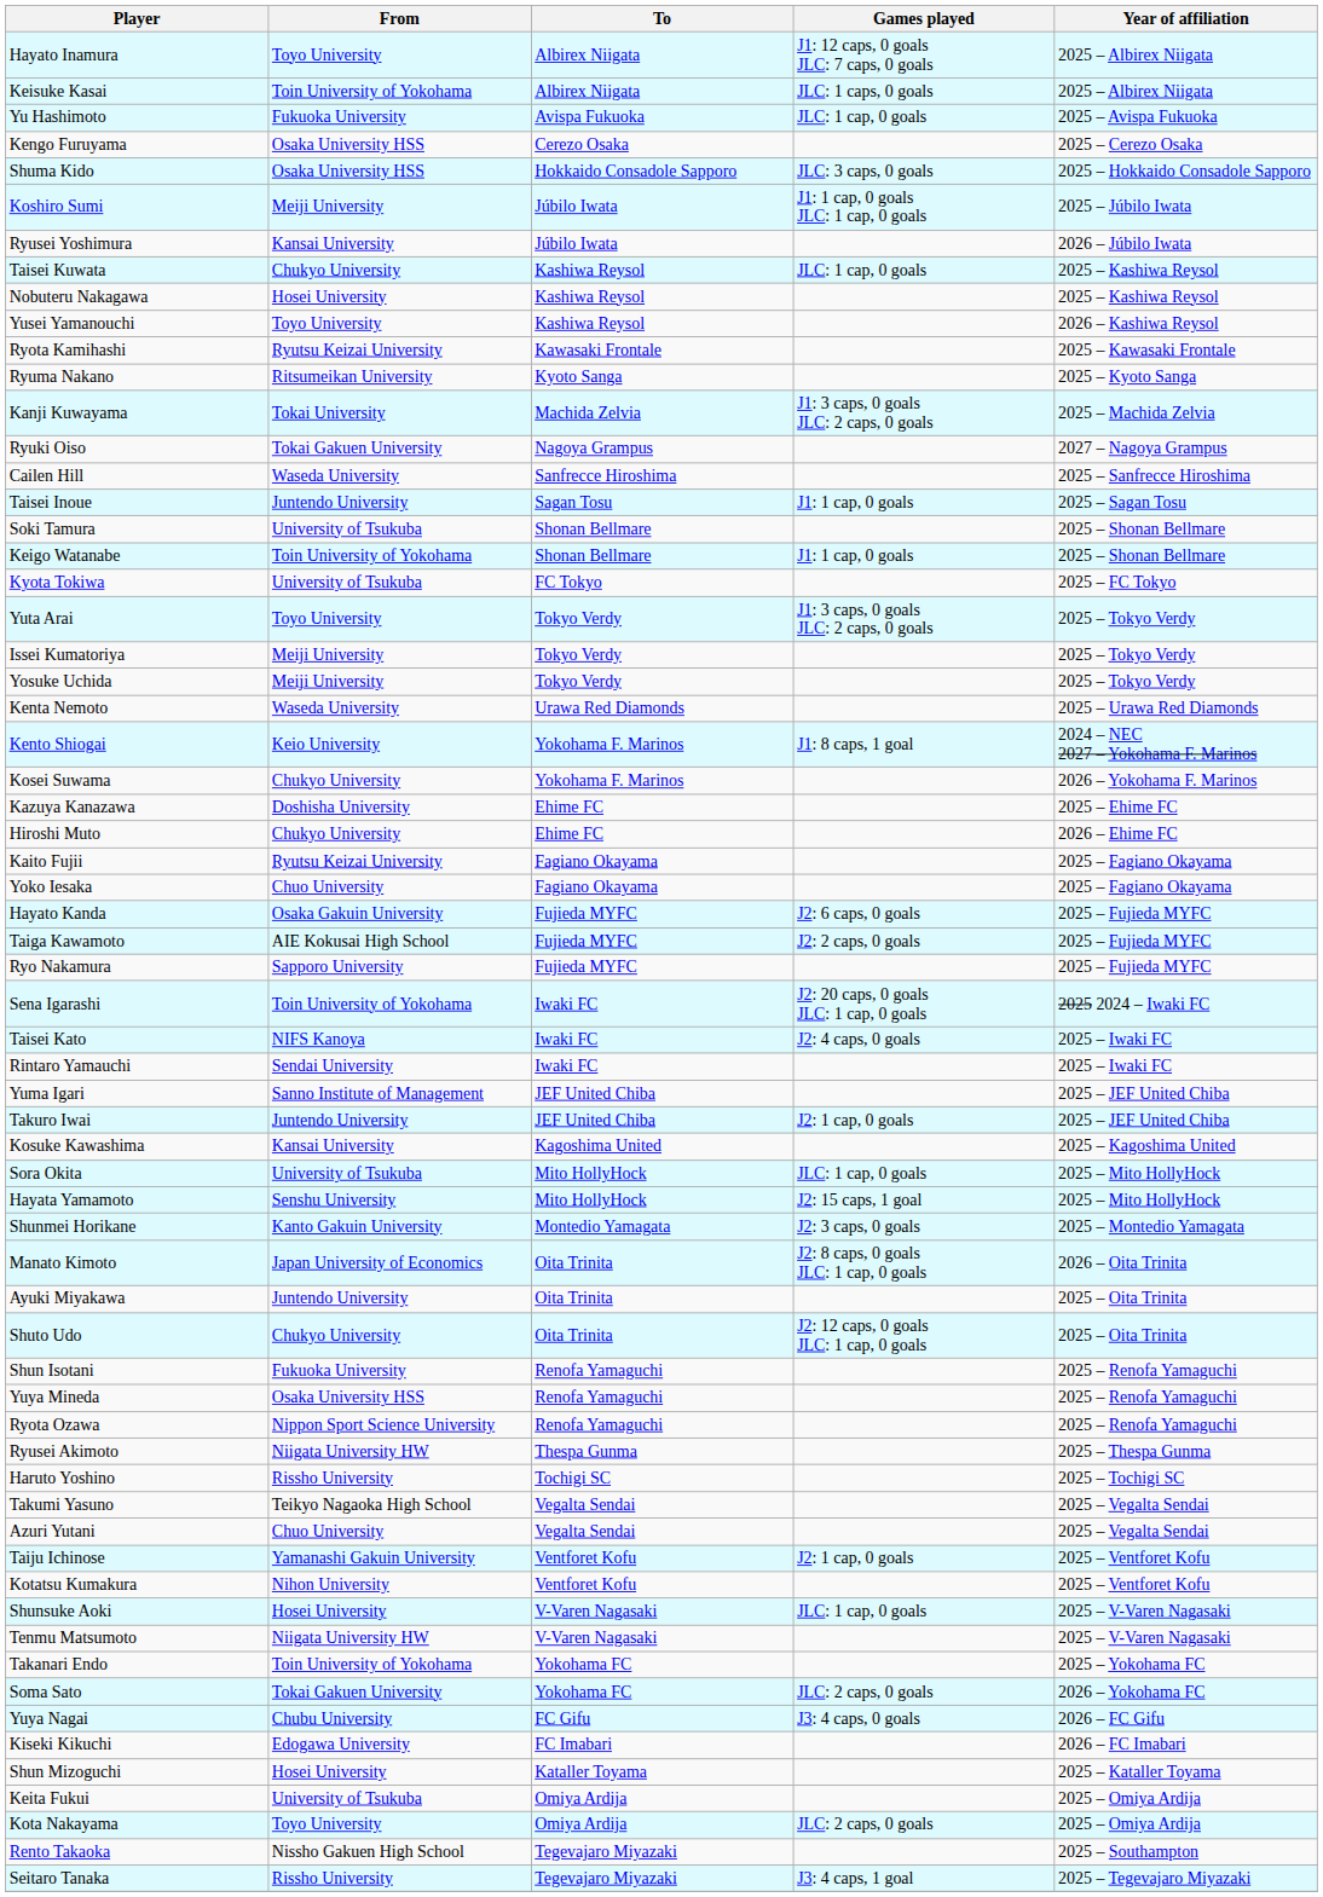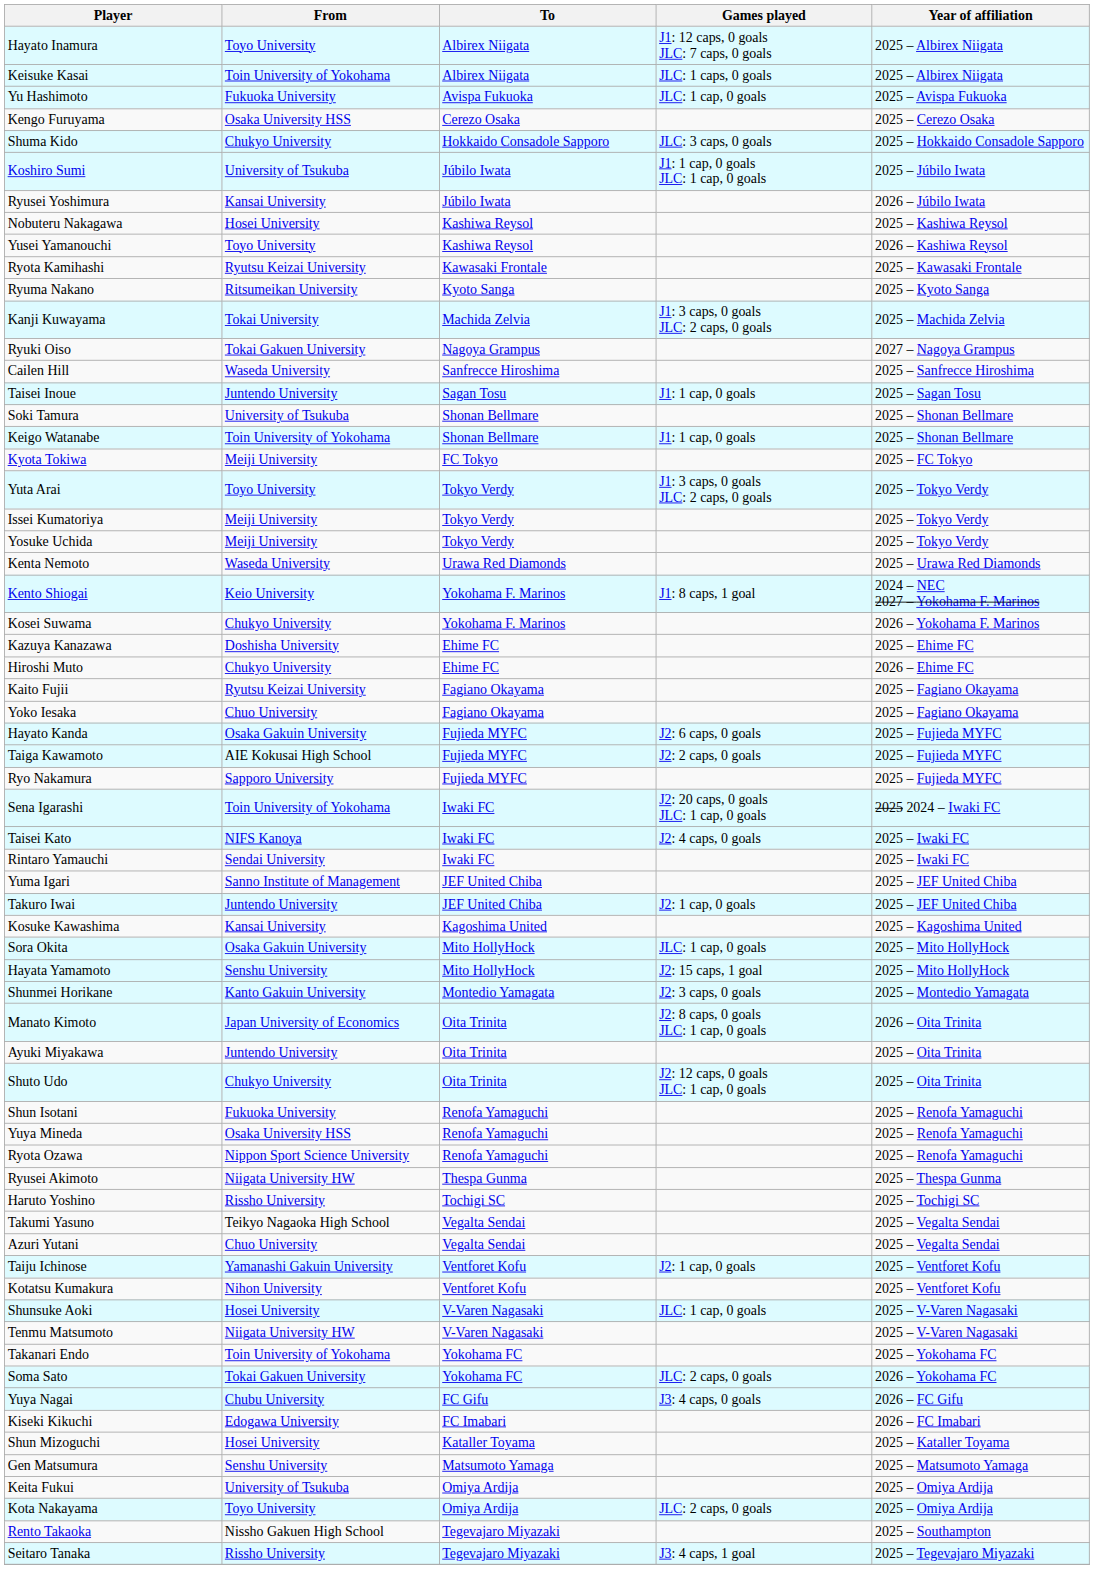 <table class="wikitable sortable mw-collapsible" style="text-align:left;">
 <tr>
 <th width=250px>Player</th>
 <th width=250px>From</th>
 <th width=250px>To</th>
 <th width=250px>Games played</th>
 <th width=250px>Year of affiliation</th>
 </tr>
 <tr style="background:#DDFBFF;">
 <td>Hayato Inamura</td>
 <td><a href='#'>Toyo University</a></td>
 <td><a href='#'>Albirex Niigata</a></td>
 <td><a href='#'>J1</a>: 12 caps, 0 goals<br><a href='#'>JLC</a>: 7 caps, 0 goals</td>
 <td>2025 – <a href='#'>Albirex Niigata</a></td>
 </tr>
 <tr style="background:#DDFBFF;">
 <td>Keisuke Kasai</td>
 <td><a href='#'>Toin University of Yokohama</a></td>
 <td><a href='#'>Albirex Niigata</a></td>
 <td><a href='#'>JLC</a>: 1 caps, 0 goals</td>
 <td>2025 – <a href='#'>Albirex Niigata</a></td>
 </tr>
 <tr style="background:#DDFBFF;">
 <td>Yu Hashimoto</td>
 <td><a href='#'>Fukuoka University</a></td>
 <td><a href='#'>Avispa Fukuoka</a></td>
 <td><a href='#'>JLC</a>: 1 cap, 0 goals</td>
 <td>2025 – <a href='#'>Avispa Fukuoka</a></td>
 </tr>
 <tr>
 <td>Kengo Furuyama</td>
 <td><a href='#'>Osaka University HSS</a></td>
 <td><a href='#'>Cerezo Osaka</a></td>
 <td></td>
 <td>2025 – <a href='#'>Cerezo Osaka</a></td>
 </tr>
 <tr style="background:#DDFBFF;">
 <td>Shuma Kido</td>
-<td><a href='#'>Osaka University HSS</a></td>
+<td><a href='#'>Chukyo University</a></td>
 <td><a href='#'>Hokkaido Consadole Sapporo</a></td>
 <td><a href='#'>JLC</a>: 3 caps, 0 goals</td>
 <td>2025 – <a href='#'>Hokkaido Consadole Sapporo</a></td>
 </tr>
 <tr style="background:#DDFBFF;">
 <td><a href='#'>Koshiro Sumi</a></td>
-<td><a href='#'>Meiji University</a></td>
+<td><a href='#'>University of Tsukuba</a></td>
 <td><a href='#'>Júbilo Iwata</a></td>
 <td><a href='#'>J1</a>: 1 cap, 0 goals<br><a href='#'>JLC</a>: 1 cap, 0 goals</td>
 <td>2025 – <a href='#'>Júbilo Iwata</a></td>
 </tr>
 <tr>
 <td>Ryusei Yoshimura</td>
 <td><a href='#'>Kansai University</a></td>
 <td><a href='#'>Júbilo Iwata</a></td>
 <td></td>
 <td>2026 – <a href='#'>Júbilo Iwata</a></td>
-</tr>
-<tr style="background:#DDFBFF;">
-<td>Taisei Kuwata</td>
-<td><a href='#'>Chukyo University</a></td>
-<td><a href='#'>Kashiwa Reysol</a></td>
-<td><a href='#'>JLC</a>: 1 cap, 0 goals</td>
-<td>2025 – <a href='#'>Kashiwa Reysol</a></td>
 </tr>
 <tr>
 <td>Nobuteru Nakagawa</td>
 <td><a href='#'>Hosei University</a></td>
 <td><a href='#'>Kashiwa Reysol</a></td>
 <td></td>
 <td>2025 – <a href='#'>Kashiwa Reysol</a></td>
 </tr>
 <tr>
 <td>Yusei Yamanouchi</td>
 <td><a href='#'>Toyo University</a></td>
 <td><a href='#'>Kashiwa Reysol</a></td>
 <td></td>
 <td>2026 – <a href='#'>Kashiwa Reysol</a></td>
 </tr>
 <tr>
 <td>Ryota Kamihashi</td>
 <td><a href='#'>Ryutsu Keizai University</a></td>
 <td><a href='#'>Kawasaki Frontale</a></td>
 <td></td>
 <td>2025 – <a href='#'>Kawasaki Frontale</a></td>
 </tr>
 <tr>
 <td>Ryuma Nakano</td>
 <td><a href='#'>Ritsumeikan University</a></td>
 <td><a href='#'>Kyoto Sanga</a></td>
 <td></td>
 <td>2025 – <a href='#'>Kyoto Sanga</a></td>
 </tr>
 <tr style="background:#DDFBFF;">
 <td>Kanji Kuwayama</td>
 <td><a href='#'>Tokai University</a></td>
 <td><a href='#'>Machida Zelvia</a></td>
 <td><a href='#'>J1</a>: 3 caps, 0 goals<br><a href='#'>JLC</a>: 2 caps, 0 goals</td>
 <td>2025 – <a href='#'>Machida Zelvia</a></td>
 </tr>
 <tr>
 <td>Ryuki Oiso</td>
 <td><a href='#'>Tokai Gakuen University</a></td>
 <td><a href='#'>Nagoya Grampus</a></td>
 <td></td>
 <td>2027 – <a href='#'>Nagoya Grampus</a></td>
 </tr>
 <tr>
 <td>Cailen Hill</td>
 <td><a href='#'>Waseda University</a></td>
 <td><a href='#'>Sanfrecce Hiroshima</a></td>
 <td></td>
 <td>2025 – <a href='#'>Sanfrecce Hiroshima</a></td>
 </tr>
 <tr style="background:#DDFBFF;">
 <td>Taisei Inoue</td>
 <td><a href='#'>Juntendo University</a></td>
 <td><a href='#'>Sagan Tosu</a></td>
 <td><a href='#'>J1</a>: 1 cap, 0 goals</td>
 <td>2025 – <a href='#'>Sagan Tosu</a></td>
 </tr>
 <tr>
 <td>Soki Tamura</td>
 <td><a href='#'>University of Tsukuba</a></td>
 <td><a href='#'>Shonan Bellmare</a></td>
 <td></td>
 <td>2025 – <a href='#'>Shonan Bellmare</a></td>
 </tr>
 <tr style="background:#DDFBFF;">
 <td>Keigo Watanabe</td>
 <td><a href='#'>Toin University of Yokohama</a></td>
 <td><a href='#'>Shonan Bellmare</a></td>
 <td><a href='#'>J1</a>: 1 cap, 0 goals</td>
 <td>2025 – <a href='#'>Shonan Bellmare</a></td>
 </tr>
 <tr>
 <td><a href='#'>Kyota Tokiwa</a></td>
-<td><a href='#'>University of Tsukuba</a></td>
+<td><a href='#'>Meiji University</a></td>
 <td><a href='#'>FC Tokyo</a></td>
 <td></td>
 <td>2025 – <a href='#'>FC Tokyo</a></td>
 </tr>
 <tr style="background:#DDFBFF;">
 <td>Yuta Arai</td>
 <td><a href='#'>Toyo University</a></td>
 <td><a href='#'>Tokyo Verdy</a></td>
 <td><a href='#'>J1</a>: 3 caps, 0 goals<br><a href='#'>JLC</a>: 2 caps, 0 goals</td>
 <td>2025 – <a href='#'>Tokyo Verdy</a></td>
 </tr>
 <tr>
 <td>Issei Kumatoriya</td>
 <td><a href='#'>Meiji University</a></td>
 <td><a href='#'>Tokyo Verdy</a></td>
 <td></td>
 <td>2025 – <a href='#'>Tokyo Verdy</a></td>
 </tr>
 <tr>
 <td>Yosuke Uchida</td>
 <td><a href='#'>Meiji University</a></td>
 <td><a href='#'>Tokyo Verdy</a></td>
 <td></td>
 <td>2025 – <a href='#'>Tokyo Verdy</a></td>
 </tr>
 <tr>
 <td>Kenta Nemoto</td>
 <td><a href='#'>Waseda University</a></td>
 <td><a href='#'>Urawa Red Diamonds</a></td>
 <td></td>
 <td>2025 – <a href='#'>Urawa Red Diamonds</a></td>
 </tr>
 <tr style="background:#DDFBFF;">
 <td><a href='#'>Kento Shiogai</a></td>
 <td><a href='#'>Keio University</a></td>
 <td><a href='#'>Yokohama F. Marinos</a></td>
 <td><a href='#'>J1</a>: 8 caps, 1 goal</td>
 <td>2024 – <a href='#'>NEC</a><br> <s>2027 – <a href='#'>Yokohama F. Marinos</a></s></td>
 </tr>
 <tr>
 <td>Kosei Suwama</td>
 <td><a href='#'>Chukyo University</a></td>
 <td><a href='#'>Yokohama F. Marinos</a></td>
 <td></td>
 <td>2026 – <a href='#'>Yokohama F. Marinos</a></td>
 </tr>
 <tr>
 <td>Kazuya Kanazawa</td>
 <td><a href='#'>Doshisha University</a></td>
 <td><a href='#'>Ehime FC</a></td>
 <td></td>
 <td>2025 – <a href='#'>Ehime FC</a></td>
 </tr>
 <tr>
 <td>Hiroshi Muto</td>
 <td><a href='#'>Chukyo University</a></td>
 <td><a href='#'>Ehime FC</a></td>
 <td></td>
 <td>2026 – <a href='#'>Ehime FC</a></td>
 </tr>
 <tr>
 <td>Kaito Fujii</td>
 <td><a href='#'>Ryutsu Keizai University</a></td>
 <td><a href='#'>Fagiano Okayama</a></td>
 <td></td>
 <td>2025 – <a href='#'>Fagiano Okayama</a></td>
 </tr>
 <tr>
 <td>Yoko Iesaka</td>
 <td><a href='#'>Chuo University</a></td>
 <td><a href='#'>Fagiano Okayama</a></td>
 <td></td>
 <td>2025 – <a href='#'>Fagiano Okayama</a></td>
 </tr>
 <tr style="background:#DDFBFF;">
 <td>Hayato Kanda</td>
 <td><a href='#'>Osaka Gakuin University</a></td>
 <td><a href='#'>Fujieda MYFC</a></td>
 <td><a href='#'>J2</a>: 6 caps, 0 goals</td>
 <td>2025 – <a href='#'>Fujieda MYFC</a></td>
 </tr>
 <tr style="background:#DDFBFF;">
 <td>Taiga Kawamoto</td>
 <td>AIE Kokusai High School</td>
 <td><a href='#'>Fujieda MYFC</a></td>
 <td><a href='#'>J2</a>: 2 caps, 0 goals</td>
 <td>2025 – <a href='#'>Fujieda MYFC</a></td>
 </tr>
 <tr>
 <td>Ryo Nakamura</td>
 <td><a href='#'>Sapporo University</a></td>
 <td><a href='#'>Fujieda MYFC</a></td>
 <td></td>
 <td>2025 – <a href='#'>Fujieda MYFC</a></td>
 </tr>
 <tr style="background:#DDFBFF;">
 <td>Sena Igarashi</td>
 <td><a href='#'>Toin University of Yokohama</a></td>
 <td><a href='#'>Iwaki FC</a></td>
 <td><a href='#'>J2</a>: 20 caps, 0 goals<br><a href='#'>JLC</a>: 1 cap, 0 goals</td>
 <td><s>2025</s> 2024 – <a href='#'>Iwaki FC</a></td>
 </tr>
 <tr style="background:#DDFBFF;">
 <td>Taisei Kato</td>
 <td><a href='#'>NIFS Kanoya</a></td>
 <td><a href='#'>Iwaki FC</a></td>
 <td><a href='#'>J2</a>: 4 caps, 0 goals</td>
 <td>2025 – <a href='#'>Iwaki FC</a></td>
 </tr>
 <tr>
 <td>Rintaro Yamauchi</td>
 <td><a href='#'>Sendai University</a></td>
 <td><a href='#'>Iwaki FC</a></td>
 <td></td>
 <td>2025 – <a href='#'>Iwaki FC</a></td>
 </tr>
 <tr>
 <td>Yuma Igari</td>
 <td><a href='#'>Sanno Institute of Management</a></td>
 <td><a href='#'>JEF United Chiba</a></td>
 <td></td>
 <td>2025 – <a href='#'>JEF United Chiba</a></td>
 </tr>
 <tr style="background:#DDFBFF;">
 <td>Takuro Iwai</td>
 <td><a href='#'>Juntendo University</a></td>
 <td><a href='#'>JEF United Chiba</a></td>
 <td><a href='#'>J2</a>: 1 cap, 0 goals</td>
 <td>2025 – <a href='#'>JEF United Chiba</a></td>
 </tr>
 <tr>
 <td>Kosuke Kawashima</td>
 <td><a href='#'>Kansai University</a></td>
 <td><a href='#'>Kagoshima United</a></td>
 <td></td>
 <td>2025 – <a href='#'>Kagoshima United</a></td>
 </tr>
 <tr style="background:#DDFBFF;">
 <td>Sora Okita</td>
-<td><a href='#'>University of Tsukuba</a></td>
+<td><a href='#'>Osaka Gakuin University</a></td>
 <td><a href='#'>Mito HollyHock</a></td>
 <td><a href='#'>JLC</a>: 1 cap, 0 goals</td>
 <td>2025 – <a href='#'>Mito HollyHock</a></td>
 </tr>
 <tr style="background:#DDFBFF;">
 <td>Hayata Yamamoto</td>
 <td><a href='#'>Senshu University</a></td>
 <td><a href='#'>Mito HollyHock</a></td>
 <td><a href='#'>J2</a>: 15 caps, 1 goal</td>
 <td>2025 – <a href='#'>Mito HollyHock</a></td>
 </tr>
 <tr style="background:#DDFBFF;">
 <td>Shunmei Horikane</td>
 <td><a href='#'>Kanto Gakuin University</a></td>
 <td><a href='#'>Montedio Yamagata</a></td>
 <td><a href='#'>J2</a>: 3 caps, 0 goals</td>
 <td>2025 – <a href='#'>Montedio Yamagata</a></td>
 </tr>
 <tr style="background:#DDFBFF;">
 <td>Manato Kimoto</td>
 <td><a href='#'>Japan University of Economics</a></td>
 <td><a href='#'>Oita Trinita</a></td>
 <td><a href='#'>J2</a>: 8 caps, 0 goals<br><a href='#'>JLC</a>: 1 cap, 0 goals</td>
 <td>2026 – <a href='#'>Oita Trinita</a></td>
 </tr>
 <tr>
 <td>Ayuki Miyakawa</td>
 <td><a href='#'>Juntendo University</a></td>
 <td><a href='#'>Oita Trinita</a></td>
 <td></td>
 <td>2025 – <a href='#'>Oita Trinita</a></td>
 </tr>
 <tr style="background:#DDFBFF;">
 <td>Shuto Udo</td>
 <td><a href='#'>Chukyo University</a></td>
 <td><a href='#'>Oita Trinita</a></td>
 <td><a href='#'>J2</a>: 12 caps, 0 goals<br><a href='#'>JLC</a>: 1 cap, 0 goals</td>
 <td>2025 – <a href='#'>Oita Trinita</a></td>
 </tr>
 <tr>
 <td>Shun Isotani</td>
 <td><a href='#'>Fukuoka University</a></td>
 <td><a href='#'>Renofa Yamaguchi</a></td>
 <td></td>
 <td>2025 – <a href='#'>Renofa Yamaguchi</a></td>
 </tr>
 <tr>
 <td>Yuya Mineda</td>
 <td><a href='#'>Osaka University HSS</a></td>
 <td><a href='#'>Renofa Yamaguchi</a></td>
 <td></td>
 <td>2025 – <a href='#'>Renofa Yamaguchi</a></td>
 </tr>
 <tr>
 <td>Ryota Ozawa</td>
 <td><a href='#'>Nippon Sport Science University</a></td>
 <td><a href='#'>Renofa Yamaguchi</a></td>
 <td></td>
 <td>2025 – <a href='#'>Renofa Yamaguchi</a></td>
 </tr>
 <tr>
 <td>Ryusei Akimoto</td>
 <td><a href='#'>Niigata University HW</a></td>
 <td><a href='#'>Thespa Gunma</a></td>
 <td></td>
 <td>2025 – <a href='#'>Thespa Gunma</a></td>
 </tr>
 <tr>
 <td>Haruto Yoshino</td>
 <td><a href='#'>Rissho University</a></td>
 <td><a href='#'>Tochigi SC</a></td>
 <td></td>
 <td>2025 – <a href='#'>Tochigi SC</a></td>
 </tr>
 <tr>
 <td>Takumi Yasuno</td>
 <td>Teikyo Nagaoka High School</td>
 <td><a href='#'>Vegalta Sendai</a></td>
 <td></td>
 <td>2025 – <a href='#'>Vegalta Sendai</a></td>
 </tr>
 <tr>
 <td>Azuri Yutani</td>
 <td><a href='#'>Chuo University</a></td>
 <td><a href='#'>Vegalta Sendai</a></td>
 <td></td>
 <td>2025 – <a href='#'>Vegalta Sendai</a></td>
 </tr>
 <tr style="background:#DDFBFF;">
 <td>Taiju Ichinose</td>
 <td><a href='#'>Yamanashi Gakuin University</a></td>
 <td><a href='#'>Ventforet Kofu</a></td>
 <td><a href='#'>J2</a>: 1 cap, 0 goals</td>
 <td>2025 – <a href='#'>Ventforet Kofu</a></td>
 </tr>
 <tr>
 <td>Kotatsu Kumakura</td>
 <td><a href='#'>Nihon University</a></td>
 <td><a href='#'>Ventforet Kofu</a></td>
 <td></td>
 <td>2025 – <a href='#'>Ventforet Kofu</a></td>
 </tr>
 <tr style="background:#DDFBFF;">
 <td>Shunsuke Aoki</td>
 <td><a href='#'>Hosei University</a></td>
 <td><a href='#'>V-Varen Nagasaki</a></td>
 <td><a href='#'>JLC</a>: 1 cap, 0 goals</td>
 <td>2025 – <a href='#'>V-Varen Nagasaki</a></td>
 </tr>
 <tr>
 <td>Tenmu Matsumoto</td>
 <td><a href='#'>Niigata University HW</a></td>
 <td><a href='#'>V-Varen Nagasaki</a></td>
 <td></td>
 <td>2025 – <a href='#'>V-Varen Nagasaki</a></td>
 </tr>
 <tr>
 <td>Takanari Endo</td>
 <td><a href='#'>Toin University of Yokohama</a></td>
 <td><a href='#'>Yokohama FC</a></td>
 <td></td>
 <td>2025 – <a href='#'>Yokohama FC</a></td>
 </tr>
 <tr style="background:#DDFBFF;">
 <td>Soma Sato</td>
 <td><a href='#'>Tokai Gakuen University</a></td>
 <td><a href='#'>Yokohama FC</a></td>
 <td><a href='#'>JLC</a>: 2 caps, 0 goals</td>
 <td>2026 – <a href='#'>Yokohama FC</a></td>
 </tr>
 <tr style="background:#DDFBFF;">
 <td>Yuya Nagai</td>
 <td><a href='#'>Chubu University</a></td>
 <td><a href='#'>FC Gifu</a></td>
 <td><a href='#'>J3</a>: 4 caps, 0 goals</td>
 <td>2026 – <a href='#'>FC Gifu</a></td>
 </tr>
 <tr>
 <td>Kiseki Kikuchi</td>
 <td><a href='#'>Edogawa University</a></td>
 <td><a href='#'>FC Imabari</a></td>
 <td></td>
 <td>2026 – <a href='#'>FC Imabari</a></td>
 </tr>
 <tr>
 <td>Shun Mizoguchi</td>
 <td><a href='#'>Hosei University</a></td>
 <td><a href='#'>Kataller Toyama</a></td>
 <td></td>
 <td>2025 – <a href='#'>Kataller Toyama</a></td>
 </tr>
 <tr>
+<td>Gen Matsumura</td>
+<td><a href='#'>Senshu University</a></td>
+<td><a href='#'>Matsumoto Yamaga</a></td>
+<td></td>
+<td>2025 – <a href='#'>Matsumoto Yamaga</a></td>
+</tr>
+<tr>
 <td>Keita Fukui</td>
 <td><a href='#'>University of Tsukuba</a></td>
 <td><a href='#'>Omiya Ardija</a></td>
 <td></td>
 <td>2025 – <a href='#'>Omiya Ardija</a></td>
 </tr>
 <tr style="background:#DDFBFF;">
 <td>Kota Nakayama</td>
 <td><a href='#'>Toyo University</a></td>
 <td><a href='#'>Omiya Ardija</a></td>
 <td><a href='#'>JLC</a>: 2 caps, 0 goals</td>
 <td>2025 – <a href='#'>Omiya Ardija</a></td>
 </tr>
 <tr>
 <td><a href='#'>Rento Takaoka</a></td>
 <td>Nissho Gakuen High School</td>
 <td><a href='#'>Tegevajaro Miyazaki</a></td>
 <td></td>
 <td>2025 –  <a href='#'>Southampton</a></td>
 </tr>
 <tr style="background:#DDFBFF;">
 <td>Seitaro Tanaka</td>
 <td><a href='#'>Rissho University</a></td>
 <td><a href='#'>Tegevajaro Miyazaki</a></td>
 <td><a href='#'>J3</a>: 4 caps, 1 goal</td>
 <td>2025 – <a href='#'>Tegevajaro Miyazaki</a></td>
 </tr>
 <tr>
 </tr>
 </table>
